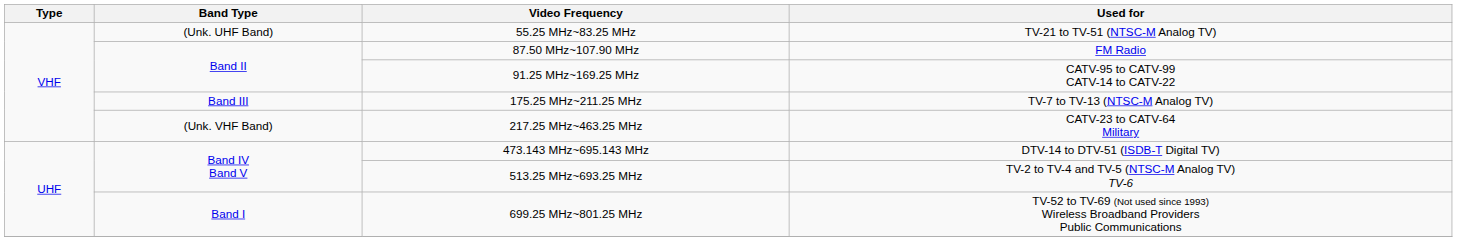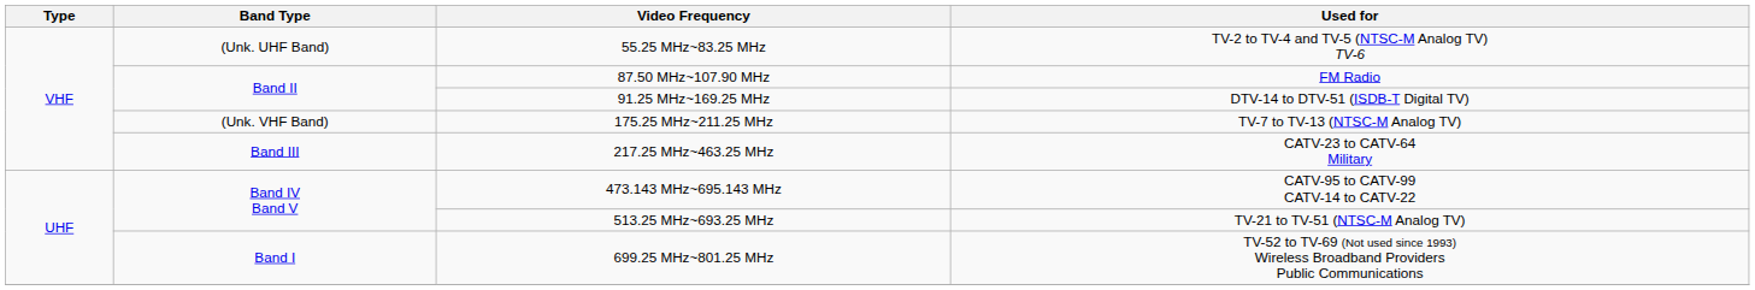 <table class="wikitable" style="width:100%; text-align:center;">
 <tr>
 <th>Type</th>
 <th>Band Type</th>
 <th>Video Frequency</th>
 <th>Used for</th>
 </tr>
 <tr>
 <td rowspan="5"><a href='#'>VHF</a></td>
 <td>(Unk. UHF Band)</td>
 <td>55.25 MHz~83.25 MHz</td>
-<td>TV-21 to TV-51 (<a href='#'>NTSC-M</a> Analog TV)</td>
+<td>TV-2 to TV-4 and TV-5 (<a href='#'>NTSC-M</a> Analog TV)<br><em>TV-6</em></td>
 </tr>
 <tr>
 <td rowspan="2"><a href='#'>Band II</a></td>
 <td>87.50 MHz~107.90 MHz</td>
 <td><a href='#'>FM Radio</a></td>
 </tr>
 <tr>
 <td>91.25 MHz~169.25 MHz</td>
-<td>CATV-95 to CATV-99<br>CATV-14 to CATV-22</td>
+<td>DTV-14 to DTV-51 (<a href='#'>ISDB-T</a> Digital TV)</td>
 </tr>
 <tr>
-<td><a href='#'>Band III</a></td>
+<td>(Unk. VHF Band)</td>
 <td>175.25 MHz~211.25 MHz</td>
 <td>TV-7 to TV-13 (<a href='#'>NTSC-M</a> Analog TV)</td>
 </tr>
 <tr>
-<td>(Unk. VHF Band)</td>
+<td><a href='#'>Band III</a></td>
 <td>217.25 MHz~463.25 MHz</td>
 <td>CATV-23 to CATV-64<br><a href='#'>Military</a></td>
 </tr>
 <tr>
 <td rowspan="3"><a href='#'>UHF</a></td>
 <td rowspan="2"><a href='#'>Band IV</a><br><a href='#'>Band V</a></td>
 <td>473.143 MHz~695.143 MHz</td>
-<td>DTV-14 to DTV-51 (<a href='#'>ISDB-T</a> Digital TV)</td>
+<td>CATV-95 to CATV-99<br>CATV-14 to CATV-22</td>
 </tr>
 <tr>
 <td>513.25 MHz~693.25 MHz</td>
-<td>TV-2 to TV-4 and TV-5 (<a href='#'>NTSC-M</a> Analog TV)<br><em>TV-6</em></td>
+<td>TV-21 to TV-51 (<a href='#'>NTSC-M</a> Analog TV)</td>
 </tr>
 <tr>
 <td><a href='#'>Band I</a></td>
 <td>699.25 MHz~801.25 MHz</td>
 <td>TV-52 to TV-69 <small>(Not used since 1993)</small><br>Wireless Broadband Providers<br>Public Communications</td>
 </tr>
 <tr>
 </tr>
 </table>
